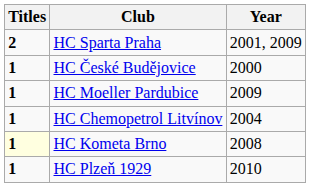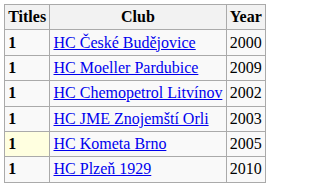 <table class="wikitable">
 <tr bgcolor="#ececec">
 </tr>
 <tr>
 <th>Titles</th>
 <th>Club</th>
 <th>Year</th>
-</tr>
-<tr>
-<td><strong>2</strong></td>
-<td><a href='#'>HC Sparta Praha</a></td>
-<td>2001, 2009</td>
 </tr>
 <tr>
 <td><strong>1</strong></td>
 <td><a href='#'>HC České Budějovice</a></td>
 <td>2000</td>
 </tr>
 <tr>
 <td><strong>1</strong></td>
 <td><a href='#'>HC Moeller Pardubice</a></td>
 <td>2009</td>
 </tr>
 <tr>
 <td><strong>1</strong></td>
 <td><a href='#'>HC Chemopetrol Litvínov</a></td>
-<td>2004</td>
+<td>2002</td>
+</tr>
+<tr>
+<td><strong>1</strong></td>
+<td><a href='#'>HC JME Znojemští Orli</a></td>
+<td>2003</td>
 </tr>
 <tr>
 <td style="background: lightyellow;"><strong>1</strong></td>
 <td><a href='#'>HC Kometa Brno</a></td>
-<td>2008</td>
+<td>2005</td>
 </tr>
 <tr>
 <td><strong>1</strong></td>
 <td><a href='#'>HC Plzeň 1929</a></td>
 <td>2010</td>
 </tr>
 </table>
